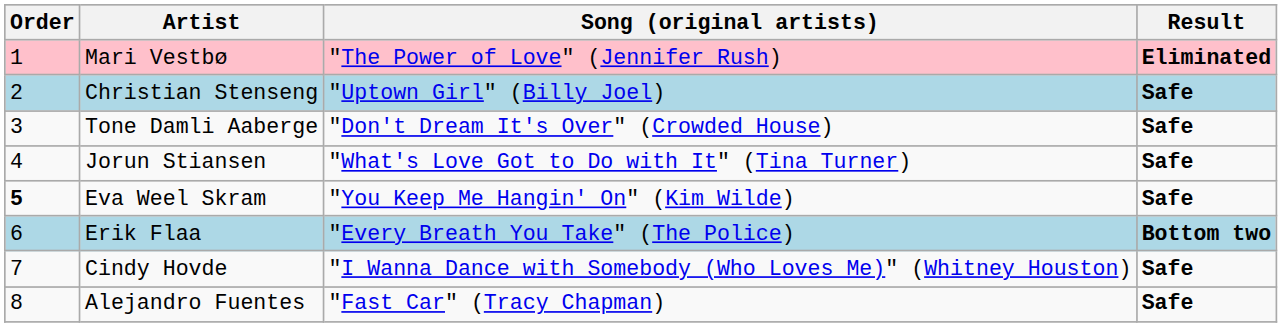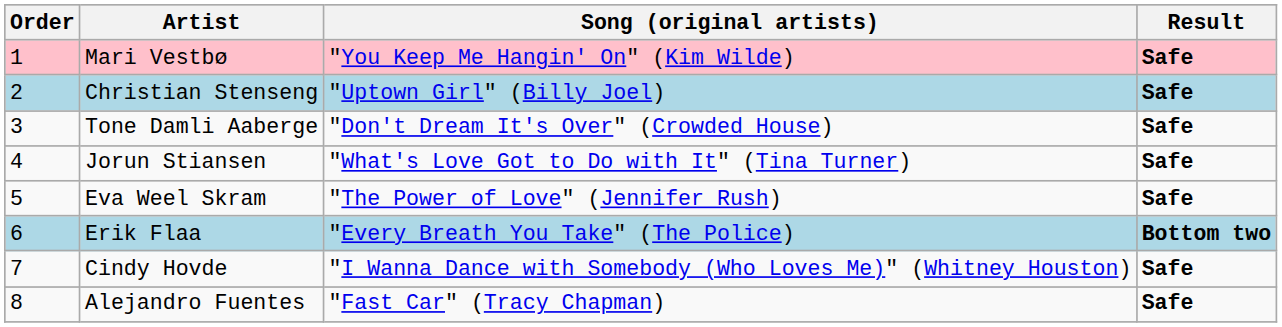 <table class=wikitable>
 <tr>
 <th>Order</th>
 <th>Artist</th>
 <th>Song (original artists)</th>
 <th>Result</th>
 </tr>
 <tr style="background:pink;">
 <td>1</td>
 <td>Mari Vestbø</td>
-<td>"<a href='#'>The Power of Love</a>" (<a href='#'>Jennifer Rush</a>)</td>
-<td><strong>Eliminated</strong></td>
+<td>"<a href='#'>You Keep Me Hangin' On</a>" (<a href='#'>Kim Wilde</a>)</td>
+<td><strong>Safe</strong></td>
 </tr>
 <tr style="background:lightblue;">
 <td>2</td>
 <td>Christian Stenseng</td>
 <td>"<a href='#'>Uptown Girl</a>" (<a href='#'>Billy Joel</a>)</td>
 <td><strong>Safe</strong></td>
 </tr>
 <tr>
 <td>3</td>
 <td>Tone Damli Aaberge</td>
 <td>"<a href='#'>Don't Dream It's Over</a>" (<a href='#'>Crowded House</a>)</td>
 <td><strong>Safe</strong></td>
 </tr>
 <tr>
 <td>4</td>
 <td>Jorun Stiansen</td>
 <td>"<a href='#'>What's Love Got to Do with It</a>" (<a href='#'>Tina Turner</a>)</td>
 <td><strong>Safe</strong></td>
 </tr>
 <tr>
-<td><strong>5</strong></td>
+<td>5</td>
 <td>Eva Weel Skram</td>
-<td>"<a href='#'>You Keep Me Hangin' On</a>" (<a href='#'>Kim Wilde</a>)</td>
+<td>"<a href='#'>The Power of Love</a>" (<a href='#'>Jennifer Rush</a>)</td>
 <td><strong>Safe</strong></td>
 </tr>
 <tr style="background:lightblue;">
 <td>6</td>
 <td>Erik Flaa</td>
 <td>"<a href='#'>Every Breath You Take</a>" (<a href='#'>The Police</a>)</td>
 <td><strong>Bottom two</strong></td>
 </tr>
 <tr>
 <td>7</td>
 <td>Cindy Hovde</td>
 <td>"<a href='#'>I Wanna Dance with Somebody (Who Loves Me)</a>" (<a href='#'>Whitney Houston</a>)</td>
 <td><strong>Safe</strong></td>
 </tr>
 <tr>
 <td>8</td>
 <td>Alejandro Fuentes</td>
 <td>"<a href='#'>Fast Car</a>" (<a href='#'>Tracy Chapman</a>)</td>
 <td><strong>Safe</strong></td>
 </tr>
 </table>
